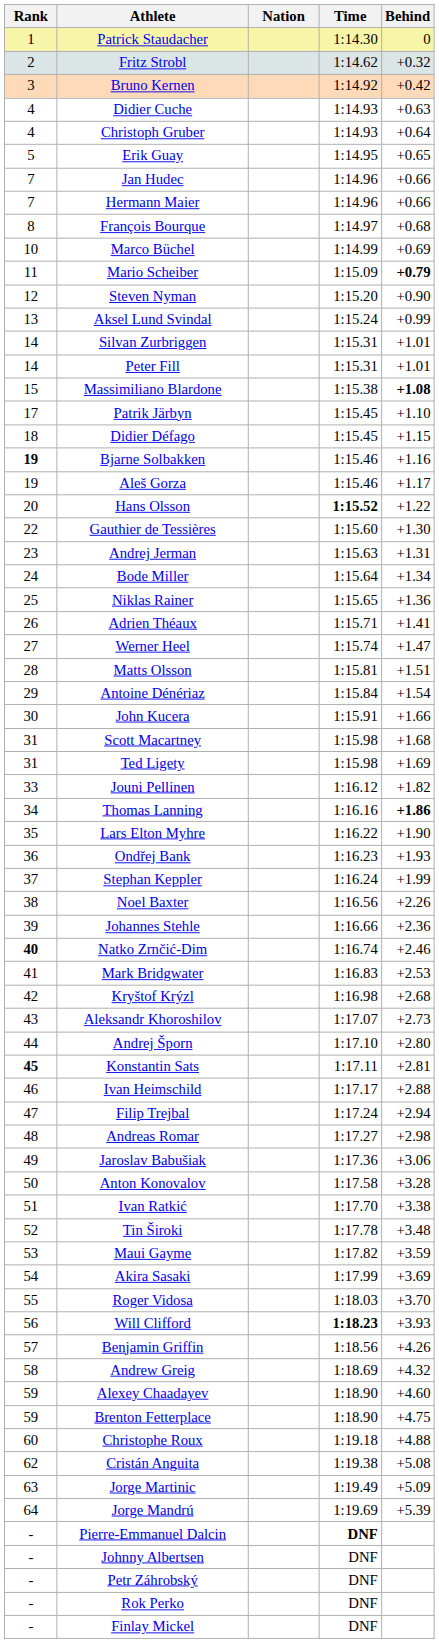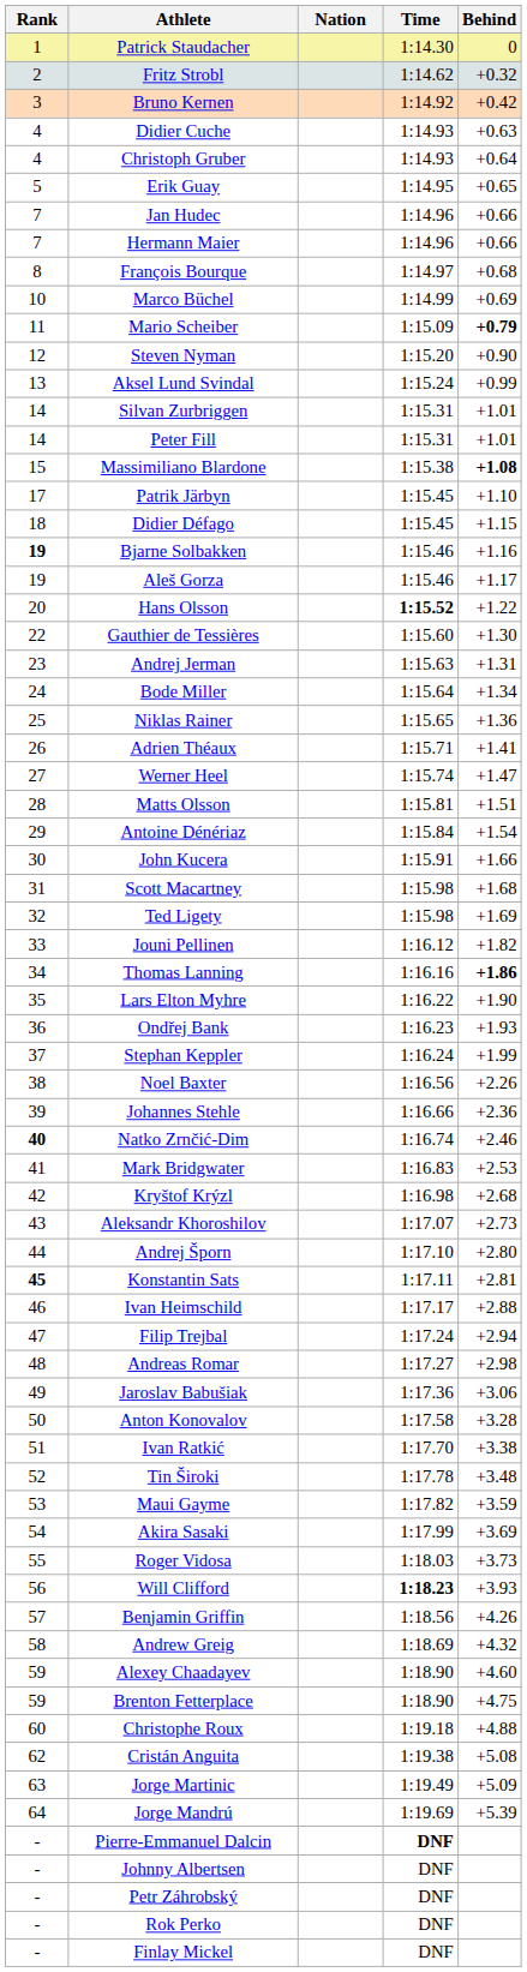 <table class=wikitable>
 <tr>
 <th width=50>Rank</th>
 <th width=200>Athlete</th>
 <th width=70>Nation</th>
 <th width=60>Time</th>
 <th width=50>Behind</th>
 </tr>
 <tr bgcolor="#F7F6A8">
 <td align="center">1</td>
 <td align="center"><a href='#'>Patrick Staudacher</a></td>
 <td></td>
 <td align="right">1:14.30</td>
 <td align="right">0</td>
 </tr>
 <tr bgcolor="#DCE5E5">
 <td align="center">2</td>
 <td align="center"><a href='#'>Fritz Strobl</a></td>
 <td></td>
 <td align="right">1:14.62</td>
 <td align="right">+0.32</td>
 </tr>
 <tr bgcolor="#FFDAB9">
 <td align="center">3</td>
 <td align="center"><a href='#'>Bruno Kernen</a></td>
 <td></td>
 <td align="right">1:14.92</td>
 <td align="right">+0.42</td>
 </tr>
 <tr bgcolor="#FFFFFF">
 <td align="center">4</td>
 <td align="center"><a href='#'>Didier Cuche</a></td>
 <td></td>
 <td align="right">1:14.93</td>
 <td align="right">+0.63</td>
 </tr>
 <tr bgcolor="#FFFFFF">
 <td align="center">4</td>
 <td align="center"><a href='#'>Christoph Gruber</a></td>
 <td></td>
 <td align="right">1:14.93</td>
 <td align="right">+0.64</td>
 </tr>
 <tr bgcolor="#FFFFFF">
 <td align="center">5</td>
 <td align="center"><a href='#'>Erik Guay</a></td>
 <td></td>
 <td align="right">1:14.95</td>
 <td align="right">+0.65</td>
 </tr>
 <tr bgcolor="#FFFFFF">
 <td align="center">7</td>
 <td align="center"><a href='#'>Jan Hudec</a></td>
 <td></td>
 <td align="right">1:14.96</td>
 <td align="right">+0.66</td>
 </tr>
 <tr bgcolor="#FFFFFF">
 <td align="center">7</td>
 <td align="center"><a href='#'>Hermann Maier</a></td>
 <td></td>
 <td align="right">1:14.96</td>
 <td align="right">+0.66</td>
 </tr>
 <tr bgcolor="#FFFFFF">
 <td align="center">8</td>
 <td align="center"><a href='#'>François Bourque</a></td>
 <td></td>
 <td align="right">1:14.97</td>
 <td align="right">+0.68</td>
 </tr>
 <tr bgcolor="#FFFFFF">
 <td align="center">10</td>
 <td align="center"><a href='#'>Marco Büchel</a></td>
 <td></td>
 <td align="right">1:14.99</td>
 <td align="right">+0.69</td>
 </tr>
 <tr bgcolor="#FFFFFF">
 <td align="center">11</td>
 <td align="center"><a href='#'>Mario Scheiber</a></td>
 <td></td>
 <td align="right">1:15.09</td>
 <td align="right"><strong>+0.79</strong></td>
 </tr>
 <tr bgcolor="#FFFFFF">
 <td align="center">12</td>
 <td align="center"><a href='#'>Steven Nyman</a></td>
 <td></td>
 <td align="right">1:15.20</td>
 <td align="right">+0.90</td>
 </tr>
 <tr bgcolor="#FFFFFF">
 <td align="center">13</td>
 <td align="center"><a href='#'>Aksel Lund Svindal</a></td>
 <td></td>
 <td align="right">1:15.24</td>
 <td align="right">+0.99</td>
 </tr>
 <tr bgcolor="#FFFFFF">
 <td align="center">14</td>
 <td align="center"><a href='#'>Silvan Zurbriggen</a></td>
 <td></td>
 <td align="right">1:15.31</td>
 <td align="right">+1.01</td>
 </tr>
 <tr bgcolor="#FFFFFF">
 <td align="center">14</td>
 <td align="center"><a href='#'>Peter Fill</a></td>
 <td></td>
 <td align="right">1:15.31</td>
 <td align="right">+1.01</td>
 </tr>
 <tr bgcolor="#FFFFFF">
 <td align="center">15</td>
 <td align="center"><a href='#'>Massimiliano Blardone</a></td>
 <td></td>
 <td align="right">1:15.38</td>
 <td align="right"><strong>+1.08</strong></td>
 </tr>
 <tr bgcolor="#FFFFFF">
 <td align="center">17</td>
 <td align="center"><a href='#'>Patrik Järbyn</a></td>
 <td></td>
 <td align="right">1:15.45</td>
 <td align="right">+1.10</td>
 </tr>
 <tr bgcolor="#FFFFFF">
 <td align="center">18</td>
 <td align="center"><a href='#'>Didier Défago</a></td>
 <td></td>
 <td align="right">1:15.45</td>
 <td align="right">+1.15</td>
 </tr>
 <tr bgcolor="#FFFFFF">
 <td align="center"><strong>19</strong></td>
 <td align="center"><a href='#'>Bjarne Solbakken</a></td>
 <td></td>
 <td align="right">1:15.46</td>
 <td align="right">+1.16</td>
 </tr>
 <tr bgcolor="#FFFFFF">
 <td align="center">19</td>
 <td align="center"><a href='#'>Aleš Gorza</a></td>
 <td></td>
 <td align="right">1:15.46</td>
 <td align="right">+1.17</td>
 </tr>
 <tr bgcolor="#FFFFFF">
 <td align="center">20</td>
 <td align="center"><a href='#'>Hans Olsson</a></td>
 <td></td>
 <td align="right"><strong>1:15.52</strong></td>
 <td align="right">+1.22</td>
 </tr>
 <tr bgcolor="#FFFFFF">
 <td align="center">22</td>
 <td align="center"><a href='#'>Gauthier de Tessières</a></td>
 <td></td>
 <td align="right">1:15.60</td>
 <td align="right">+1.30</td>
 </tr>
 <tr bgcolor="#FFFFFF">
 <td align="center">23</td>
 <td align="center"><a href='#'>Andrej Jerman</a></td>
 <td></td>
 <td align="right">1:15.63</td>
 <td align="right">+1.31</td>
 </tr>
 <tr bgcolor="#FFFFFF">
 <td align="center">24</td>
 <td align="center"><a href='#'>Bode Miller</a></td>
 <td></td>
 <td align="right">1:15.64</td>
 <td align="right">+1.34</td>
 </tr>
 <tr bgcolor="#FFFFFF">
 <td align="center">25</td>
 <td align="center"><a href='#'>Niklas Rainer</a></td>
 <td></td>
 <td align="right">1:15.65</td>
 <td align="right">+1.36</td>
 </tr>
 <tr bgcolor="#FFFFFF">
 <td align="center">26</td>
 <td align="center"><a href='#'>Adrien Théaux</a></td>
 <td></td>
 <td align="right">1:15.71</td>
 <td align="right">+1.41</td>
 </tr>
 <tr bgcolor="#FFFFFF">
 <td align="center">27</td>
 <td align="center"><a href='#'>Werner Heel</a></td>
 <td></td>
 <td align="right">1:15.74</td>
 <td align="right">+1.47</td>
 </tr>
 <tr bgcolor="#FFFFFF">
 <td align="center">28</td>
 <td align="center"><a href='#'>Matts Olsson</a></td>
 <td></td>
 <td align="right">1:15.81</td>
 <td align="right">+1.51</td>
 </tr>
 <tr bgcolor="#FFFFFF">
 <td align="center">29</td>
 <td align="center"><a href='#'>Antoine Dénériaz</a></td>
 <td></td>
 <td align="right">1:15.84</td>
 <td align="right">+1.54</td>
 </tr>
 <tr bgcolor="#FFFFFF">
 <td align="center">30</td>
 <td align="center"><a href='#'>John Kucera</a></td>
 <td></td>
 <td align="right">1:15.91</td>
 <td align="right">+1.66</td>
 </tr>
 <tr bgcolor="#FFFFFF">
 <td align="center">31</td>
 <td align="center"><a href='#'>Scott Macartney</a></td>
 <td></td>
 <td align="right">1:15.98</td>
 <td align="right">+1.68</td>
 </tr>
 <tr bgcolor="#FFFFFF">
-<td align="center">31</td>
+<td align="center">32</td>
 <td align="center"><a href='#'>Ted Ligety</a></td>
 <td></td>
 <td align="right">1:15.98</td>
 <td align="right">+1.69</td>
 </tr>
 <tr bgcolor="#FFFFFF">
 <td align="center">33</td>
 <td align="center"><a href='#'>Jouni Pellinen</a></td>
 <td></td>
 <td align="right">1:16.12</td>
 <td align="right">+1.82</td>
 </tr>
 <tr bgcolor="#FFFFFF">
 <td align="center">34</td>
 <td align="center"><a href='#'>Thomas Lanning</a></td>
 <td></td>
 <td align="right">1:16.16</td>
 <td align="right"><strong>+1.86</strong></td>
 </tr>
 <tr bgcolor="#FFFFFF">
 <td align="center">35</td>
 <td align="center"><a href='#'>Lars Elton Myhre</a></td>
 <td></td>
 <td align="right">1:16.22</td>
 <td align="right">+1.90</td>
 </tr>
 <tr bgcolor="#FFFFFF">
 <td align="center">36</td>
 <td align="center"><a href='#'>Ondřej Bank</a></td>
 <td></td>
 <td align="right">1:16.23</td>
 <td align="right">+1.93</td>
 </tr>
 <tr bgcolor="#FFFFFF">
 <td align="center">37</td>
 <td align="center"><a href='#'>Stephan Keppler</a></td>
 <td></td>
 <td align="right">1:16.24</td>
 <td align="right">+1.99</td>
 </tr>
 <tr bgcolor="#FFFFFF">
 <td align="center">38</td>
 <td align="center"><a href='#'>Noel Baxter</a></td>
 <td></td>
 <td align="right">1:16.56</td>
 <td align="right">+2.26</td>
 </tr>
 <tr bgcolor="#FFFFFF">
 <td align="center">39</td>
 <td align="center"><a href='#'>Johannes Stehle</a></td>
 <td></td>
 <td align="right">1:16.66</td>
 <td align="right">+2.36</td>
 </tr>
 <tr bgcolor="#FFFFFF">
 <td align="center"><strong>40</strong></td>
 <td align="center"><a href='#'>Natko Zrnčić-Dim</a></td>
 <td></td>
 <td align="right">1:16.74</td>
 <td align="right">+2.46</td>
 </tr>
 <tr bgcolor="#FFFFFF">
 <td align="center">41</td>
 <td align="center"><a href='#'>Mark Bridgwater</a></td>
 <td></td>
 <td align="right">1:16.83</td>
 <td align="right">+2.53</td>
 </tr>
 <tr bgcolor="#FFFFFF">
 <td align="center">42</td>
 <td align="center"><a href='#'>Kryštof Krýzl</a></td>
 <td></td>
 <td align="right">1:16.98</td>
 <td align="right">+2.68</td>
 </tr>
 <tr bgcolor="#FFFFFF">
 <td align="center">43</td>
 <td align="center"><a href='#'>Aleksandr Khoroshilov</a></td>
 <td></td>
 <td align="right">1:17.07</td>
 <td align="right">+2.73</td>
 </tr>
 <tr bgcolor="#FFFFFF">
 <td align="center">44</td>
 <td align="center"><a href='#'>Andrej Šporn</a></td>
 <td></td>
 <td align="right">1:17.10</td>
 <td align="right">+2.80</td>
 </tr>
 <tr bgcolor="#FFFFFF">
 <td align="center"><strong>45</strong></td>
 <td align="center"><a href='#'>Konstantin Sats</a></td>
 <td></td>
 <td align="right">1:17.11</td>
 <td align="right">+2.81</td>
 </tr>
 <tr bgcolor="#FFFFFF">
 <td align="center">46</td>
 <td align="center"><a href='#'>Ivan Heimschild</a></td>
 <td></td>
 <td align="right">1:17.17</td>
 <td align="right">+2.88</td>
 </tr>
 <tr bgcolor="#FFFFFF">
 <td align="center">47</td>
 <td align="center"><a href='#'>Filip Trejbal</a></td>
 <td></td>
 <td align="right">1:17.24</td>
 <td align="right">+2.94</td>
 </tr>
 <tr bgcolor="#FFFFFF">
 <td align="center">48</td>
 <td align="center"><a href='#'>Andreas Romar</a></td>
 <td></td>
 <td align="right">1:17.27</td>
 <td align="right">+2.98</td>
 </tr>
 <tr bgcolor="#FFFFFF">
 <td align="center">49</td>
 <td align="center"><a href='#'>Jaroslav Babušiak</a></td>
 <td></td>
 <td align="right">1:17.36</td>
 <td align="right">+3.06</td>
 </tr>
 <tr bgcolor="#FFFFFF">
 <td align="center">50</td>
 <td align="center"><a href='#'>Anton Konovalov</a></td>
 <td></td>
 <td align="right">1:17.58</td>
 <td align="right">+3.28</td>
 </tr>
 <tr bgcolor="#FFFFFF">
 <td align="center">51</td>
 <td align="center"><a href='#'>Ivan Ratkić</a></td>
 <td></td>
 <td align="right">1:17.70</td>
 <td align="right">+3.38</td>
 </tr>
 <tr bgcolor="#FFFFFF">
 <td align="center">52</td>
 <td align="center"><a href='#'>Tin Široki</a></td>
 <td></td>
 <td align="right">1:17.78</td>
 <td align="right">+3.48</td>
 </tr>
 <tr bgcolor="#FFFFFF">
 <td align="center">53</td>
 <td align="center"><a href='#'>Maui Gayme</a></td>
 <td></td>
 <td align="right">1:17.82</td>
 <td align="right">+3.59</td>
 </tr>
 <tr bgcolor="#FFFFFF">
 <td align="center">54</td>
 <td align="center"><a href='#'>Akira Sasaki</a></td>
 <td></td>
 <td align="right">1:17.99</td>
 <td align="right">+3.69</td>
 </tr>
 <tr bgcolor="#FFFFFF">
 <td align="center">55</td>
 <td align="center"><a href='#'>Roger Vidosa</a></td>
 <td></td>
 <td align="right">1:18.03</td>
-<td align="right">+3.70</td>
+<td align="right">+3.73</td>
 </tr>
 <tr bgcolor="#FFFFFF">
 <td align="center">56</td>
 <td align="center"><a href='#'>Will Clifford</a></td>
 <td></td>
 <td align="right"><strong>1:18.23</strong></td>
 <td align="right">+3.93</td>
 </tr>
 <tr bgcolor="#FFFFFF">
 <td align="center">57</td>
 <td align="center"><a href='#'>Benjamin Griffin</a></td>
 <td></td>
 <td align="right">1:18.56</td>
 <td align="right">+4.26</td>
 </tr>
 <tr bgcolor="#FFFFFF">
 <td align="center">58</td>
 <td align="center"><a href='#'>Andrew Greig</a></td>
 <td></td>
 <td align="right">1:18.69</td>
 <td align="right">+4.32</td>
 </tr>
 <tr bgcolor="#FFFFFF">
 <td align="center">59</td>
 <td align="center"><a href='#'>Alexey Chaadayev</a></td>
 <td></td>
 <td align="right">1:18.90</td>
 <td align="right">+4.60</td>
 </tr>
 <tr bgcolor="#FFFFFF">
 <td align="center">59</td>
 <td align="center"><a href='#'>Brenton Fetterplace</a></td>
 <td></td>
 <td align="right">1:18.90</td>
 <td align="right">+4.75</td>
 </tr>
 <tr bgcolor="#FFFFFF">
 <td align="center">60</td>
 <td align="center"><a href='#'>Christophe Roux</a></td>
 <td></td>
 <td align="right">1:19.18</td>
 <td align="right">+4.88</td>
 </tr>
 <tr bgcolor="#FFFFFF">
 <td align="center">62</td>
 <td align="center"><a href='#'>Cristán Anguita</a></td>
 <td></td>
 <td align="right">1:19.38</td>
 <td align="right">+5.08</td>
 </tr>
 <tr bgcolor="#FFFFFF">
 <td align="center">63</td>
 <td align="center"><a href='#'>Jorge Martinic</a></td>
 <td></td>
 <td align="right">1:19.49</td>
 <td align="right">+5.09</td>
 </tr>
 <tr bgcolor="#FFFFFF">
 <td align="center">64</td>
 <td align="center"><a href='#'>Jorge Mandrú</a></td>
 <td></td>
 <td align="right">1:19.69</td>
 <td align="right">+5.39</td>
 </tr>
 <tr bgcolor="#FFFFFF">
 <td align="center">-</td>
 <td align="center"><a href='#'>Pierre-Emmanuel Dalcin</a></td>
 <td></td>
 <td align="right"><strong>DNF</strong></td>
 <td align="right"></td>
 </tr>
 <tr bgcolor="#FFFFFF">
 <td align="center">-</td>
 <td align="center"><a href='#'>Johnny Albertsen</a></td>
 <td></td>
 <td align="right">DNF</td>
 <td align="right"></td>
 </tr>
 <tr bgcolor="#FFFFFF">
 <td align="center">-</td>
 <td align="center"><a href='#'>Petr Záhrobský</a></td>
 <td></td>
 <td align="right">DNF</td>
 <td align="right"></td>
 </tr>
 <tr bgcolor="#FFFFFF">
 <td align="center">-</td>
 <td align="center"><a href='#'>Rok Perko</a></td>
 <td></td>
 <td align="right">DNF</td>
 <td align="right"></td>
 </tr>
 <tr bgcolor="#FFFFFF">
 <td align="center">-</td>
 <td align="center"><a href='#'>Finlay Mickel</a></td>
 <td></td>
 <td align="right">DNF</td>
 <td align="right"></td>
 </tr>
 </table>
